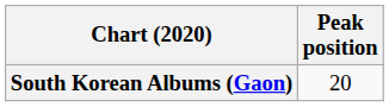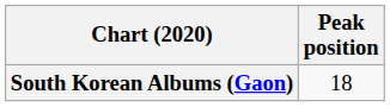 <table class="wikitable sortable plainrowheaders" style="text-align:center">
 <tr>
 <th scope="col">Chart (2020)</th>
 <th scope="col">Peak<br>position</th>
 </tr>
 <tr>
 <th scope="row">South Korean Albums (<a href='#'>Gaon</a>)</th>
-<td>20</td>
+<td>18</td>
 </tr>
 </table>
